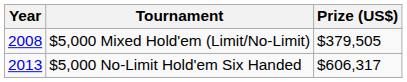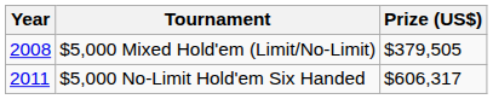 <table class = "wikitable">
 <tr>
 <th>Year</th>
 <th>Tournament</th>
 <th>Prize (US$)</th>
 </tr>
 <tr hhgk,hgvf,k>
 <td><a href='#'>2008</a></td>
 <td>$5,000 Mixed Hold'em (Limit/No-Limit)</td>
 <td>$379,505</td>
 </tr>
 <tr hhgk,hgvf,k>
-<td><a href='#'>2013</a></td>
+<td><a href='#'>2011</a></td>
 <td>$5,000 No-Limit Hold'em Six Handed</td>
 <td>$606,317</td>
 </tr>
 </table>
